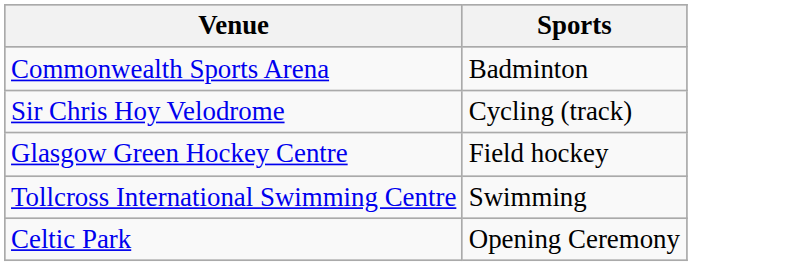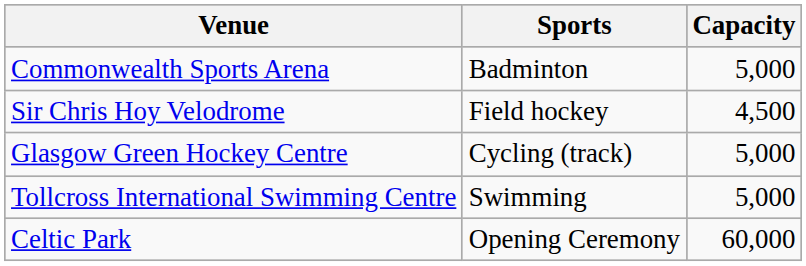 <table class="wikitable sortable">
 <tr>
 <th>Venue</th>
 <th class="unsortable">Sports</th>
+<th>Capacity</th>
 </tr>
 <tr>
 <td><a href='#'>Commonwealth Sports Arena</a></td>
 <td>Badminton</td>
+<td align="right">5,000</td>
 </tr>
 <tr>
 <td><a href='#'>Sir Chris Hoy Velodrome</a></td>
-<td>Cycling (track)</td>
+<td>Field hockey</td>
+<td align="right">4,500</td>
 </tr>
 <tr>
 <td><a href='#'>Glasgow Green Hockey Centre</a></td>
-<td>Field hockey</td>
+<td>Cycling (track)</td>
+<td align="right">5,000</td>
 </tr>
 <tr>
 <td><a href='#'>Tollcross International Swimming Centre</a></td>
 <td>Swimming</td>
+<td align="right">5,000</td>
 </tr>
 <tr>
 <td><a href='#'>Celtic Park</a></td>
 <td>Opening Ceremony</td>
+<td align="right">60,000</td>
 </tr>
 </table>
